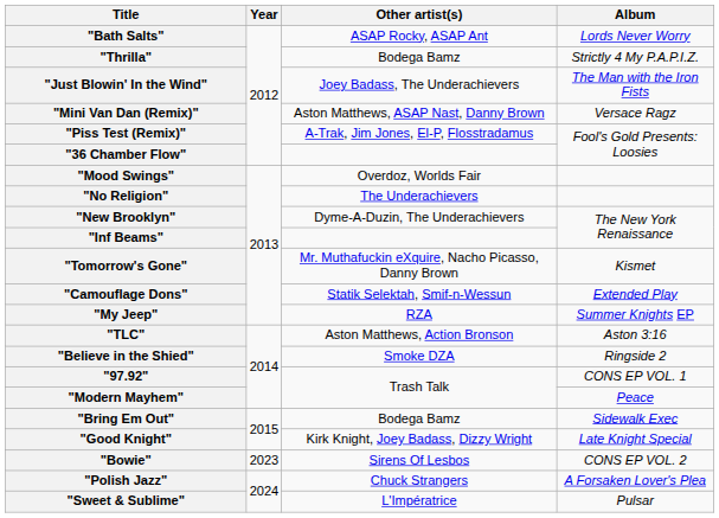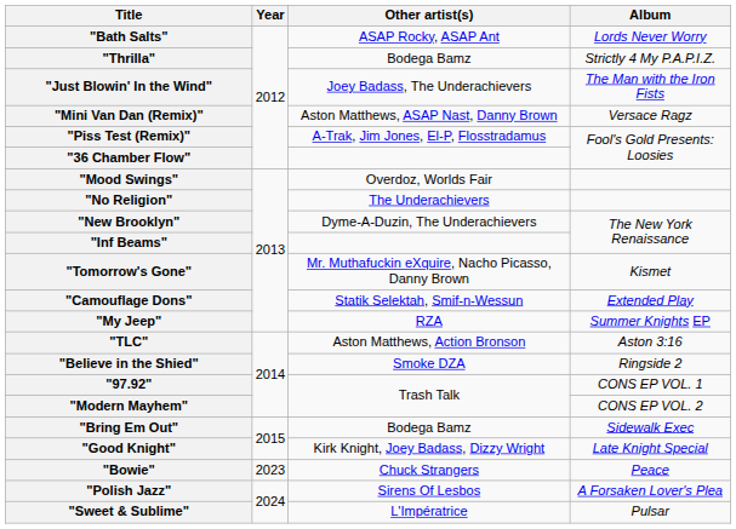 <table class="wikitable plainrowheaders" style="text-align:center;">
 <tr>
 <th scope="col" style="width:18em;">Title</th>
 <th scope="col">Year</th>
 <th scope="col">Other artist(s)</th>
 <th scope="col">Album</th>
 </tr>
 <tr>
 <th scope="row">"Bath Salts"</th>
 <td rowspan="6">2012</td>
 <td><a href='#'>ASAP Rocky</a>, <a href='#'>ASAP Ant</a></td>
 <td><em><a href='#'>Lords Never Worry</a></em></td>
 </tr>
 <tr>
 <th scope="row">"Thrilla"</th>
 <td>Bodega Bamz</td>
 <td><em>Strictly 4 My P.A.P.I.Z.</em></td>
 </tr>
 <tr>
 <th scope="row">"Just Blowin' In the Wind"</th>
 <td><a href='#'>Joey Badass</a>, The Underachievers</td>
 <td><em><a href='#'>The Man with the Iron Fists</a></em></td>
 </tr>
 <tr>
 <th scope="row">"Mini Van Dan (Remix)"</th>
 <td>Aston Matthews, <a href='#'>ASAP Nast</a>, <a href='#'>Danny Brown</a></td>
 <td><em>Versace Ragz</em></td>
 </tr>
 <tr>
 <th scope="row">"Piss Test (Remix)"</th>
 <td><a href='#'>A-Trak</a>, <a href='#'>Jim Jones</a>, <a href='#'>El-P</a>, <a href='#'>Flosstradamus</a></td>
 <td rowspan="2"><em>Fool's Gold Presents: Loosies</em></td>
 </tr>
 <tr>
 <th scope="row">"36 Chamber Flow"</th>
 <td></td>
 </tr>
 <tr>
 <th scope="row">"Mood Swings"</th>
 <td rowspan="7">2013</td>
 <td>Overdoz, Worlds Fair</td>
 <td></td>
 </tr>
 <tr>
 <th scope="row">"No Religion"</th>
 <td><a href='#'>The Underachievers</a></td>
 <td></td>
 </tr>
 <tr>
 <th scope="row">"New Brooklyn"</th>
 <td>Dyme-A-Duzin, The Underachievers</td>
 <td rowspan="2"><em>The New York Renaissance</em></td>
 </tr>
 <tr>
 <th scope="row">"Inf Beams"</th>
 <td></td>
 </tr>
 <tr>
 <th scope="row">"Tomorrow's Gone"</th>
 <td><a href='#'>Mr. Muthafuckin eXquire</a>, Nacho Picasso, Danny Brown</td>
 <td><em>Kismet</em></td>
 </tr>
 <tr>
 <th scope="row">"Camouflage Dons"</th>
 <td><a href='#'>Statik Selektah</a>, <a href='#'>Smif-n-Wessun</a></td>
 <td><em><a href='#'>Extended Play</a></em></td>
 </tr>
 <tr>
 <th scope="row">"My Jeep"</th>
 <td><a href='#'>RZA</a></td>
 <td><em><a href='#'>Summer Knights</a></em> <a href='#'>EP</a></td>
 </tr>
 <tr>
 <th scope="row">"TLC"</th>
 <td rowspan="4">2014</td>
 <td>Aston Matthews, <a href='#'>Action Bronson</a></td>
 <td><em>Aston 3:16</em></td>
 </tr>
 <tr>
 <th scope="row">"Believe in the Shied"</th>
 <td rowspan="1"><a href='#'>Smoke DZA</a></td>
 <td><em>Ringside 2</em></td>
 </tr>
 <tr>
 <th scope="row">"97.92"</th>
 <td rowspan="2">Trash Talk</td>
 <td><em>CONS EP VOL. 1</em></td>
 </tr>
 <tr>
 <th scope="row">"Modern Mayhem"</th>
-<td><em><a href='#'>Peace</a></em></td>
+<td><em>CONS EP VOL. 2</em></td>
 </tr>
 <tr>
 <th scope="row">"Bring Em Out"</th>
 <td rowspan="2">2015</td>
 <td>Bodega Bamz</td>
 <td><em><a href='#'>Sidewalk Exec</a></em></td>
 </tr>
 <tr>
 <th scope="row">"Good Knight"</th>
 <td>Kirk Knight, <a href='#'>Joey Badass</a>, <a href='#'>Dizzy Wright</a></td>
 <td><em><a href='#'>Late Knight Special</a></em></td>
 </tr>
 <tr>
 <th scope="row">"Bowie"</th>
 <td rowspan="1">2023</td>
-<td><a href='#'>Sirens Of Lesbos</a></td>
-<td><em>CONS EP VOL. 2</em></td>
+<td><a href='#'>Chuck Strangers</a></td>
+<td><em><a href='#'>Peace</a></em></td>
 </tr>
 <tr>
 <th scope="row">"Polish Jazz"</th>
 <td rowspan="2">2024</td>
-<td><a href='#'>Chuck Strangers</a></td>
+<td><a href='#'>Sirens Of Lesbos</a></td>
 <td><em><a href='#'>A Forsaken Lover's Plea</a></em></td>
 </tr>
 <tr>
 <th scope="row">"Sweet & Sublime"</th>
 <td><a href='#'>L'Impératrice</a></td>
 <td><em>Pulsar</em></td>
 </tr>
 </table>
